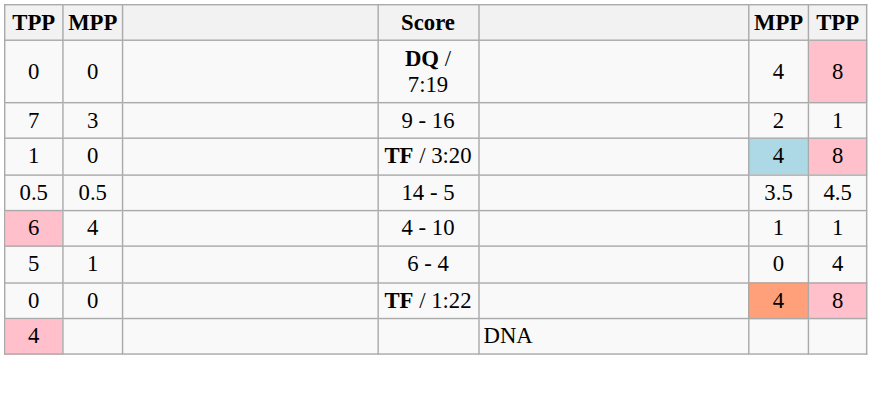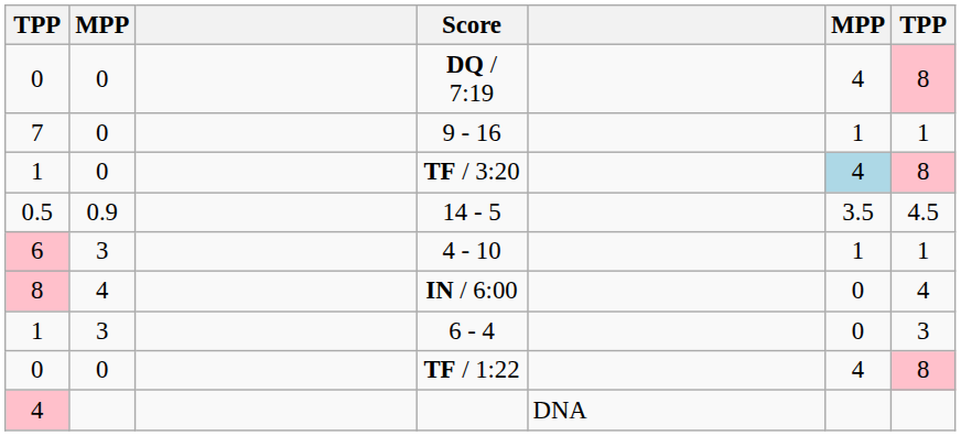 <table class="wikitable" style="text-align: center;" |>
 <tr>
 <th width="35">TPP</th>
 <th width="35">MPP</th>
 <th width="250"></th>
 <th width="75">Score</th>
 <th width="250"></th>
 <th width="35">MPP</th>
 <th width="35">TPP</th>
 </tr>
 <tr>
 <td>0</td>
 <td>0</td>
 <td style="text-align:left;"><strong></strong></td>
 <td><strong>DQ</strong> / 7:19</td>
 <td style="text-align:left;"></td>
 <td>4</td>
 <td bgcolor=pink>8</td>
 </tr>
 <tr>
 <td>7</td>
-<td>3</td>
+<td>0</td>
 <td style="text-align:left;"></td>
 <td>9 - 16</td>
 <td style="text-align:left;"><strong></strong></td>
-<td>2</td>
+<td>1</td>
 <td>1</td>
 </tr>
 <tr>
 <td>1</td>
 <td>0</td>
 <td style="text-align:left;"><strong></strong></td>
 <td><strong>TF</strong> / 3:20</td>
 <td style="text-align:left;"></td>
 <td style="background: lightblue;">4</td>
 <td bgcolor=pink>8</td>
 </tr>
 <tr>
 <td>0.5</td>
-<td>0.5</td>
+<td>0.9</td>
 <td style="text-align:left;"><strong></strong></td>
 <td>14 - 5</td>
 <td style="text-align:left;"></td>
 <td>3.5</td>
 <td>4.5</td>
 </tr>
 <tr>
 <td bgcolor=pink>6</td>
-<td>4</td>
+<td>3</td>
 <td style="text-align:left;"></td>
 <td>4 - 10</td>
 <td style="text-align:left;"><strong></strong></td>
 <td>1</td>
 <td>1</td>
 </tr>
 <tr>
-<td>5</td>
+<td bgcolor=pink>8</td>
+<td>4</td>
+<td style="text-align:left;"></td>
+<td><strong>IN</strong> / 6:00</td>
+<td style="text-align:left;"><strong></strong></td>
+<td>0</td>
+<td>4</td>
+</tr>
+<tr>
 <td>1</td>
+<td>3</td>
 <td style="text-align:left;"><strong></strong></td>
 <td>6 - 4</td>
 <td style="text-align:left;"></td>
 <td>0</td>
-<td>4</td>
+<td>3</td>
 </tr>
 <tr>
 <td>0</td>
 <td>0</td>
 <td style="text-align:left;"><strong></strong></td>
 <td><strong>TF</strong> / 1:22</td>
 <td style="text-align:left;"></td>
-<td style="background: lightsalmon;">4</td>
+<td>4</td>
 <td bgcolor=pink>8</td>
 </tr>
 <tr>
 <td bgcolor=pink>4</td>
 <td></td>
 <td style="text-align:left;"></td>
 <td></td>
 <td style="text-align:left;">DNA</td>
 <td></td>
 <td></td>
 </tr>
 </table>
